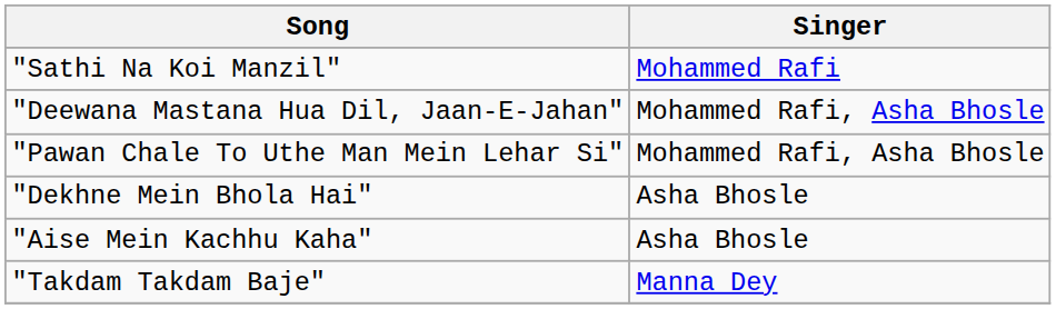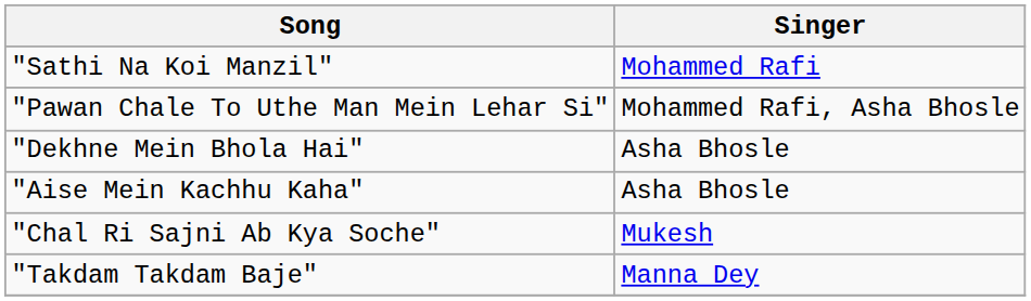 <table class="wikitable">
 <tr>
 <th>Song</th>
 <th>Singer</th>
 </tr>
 <tr>
 <td>"Sathi Na Koi Manzil"</td>
 <td><a href='#'>Mohammed Rafi</a></td>
-</tr>
-<tr>
-<td>"Deewana Mastana Hua Dil, Jaan-E-Jahan"</td>
-<td>Mohammed Rafi, <a href='#'>Asha Bhosle</a></td>
 </tr>
 <tr>
 <td>"Pawan Chale To Uthe Man Mein Lehar Si"</td>
 <td>Mohammed Rafi, Asha Bhosle</td>
 </tr>
 <tr>
 <td>"Dekhne Mein Bhola Hai"</td>
 <td>Asha Bhosle</td>
 </tr>
 <tr>
 <td>"Aise Mein Kachhu Kaha"</td>
 <td>Asha Bhosle</td>
 </tr>
 <tr>
+<td>"Chal Ri Sajni Ab Kya Soche"</td>
+<td><a href='#'>Mukesh</a></td>
+</tr>
+<tr>
 <td>"Takdam Takdam Baje"</td>
 <td><a href='#'>Manna Dey</a></td>
 </tr>
 <tr>
 </tr>
 </table>
